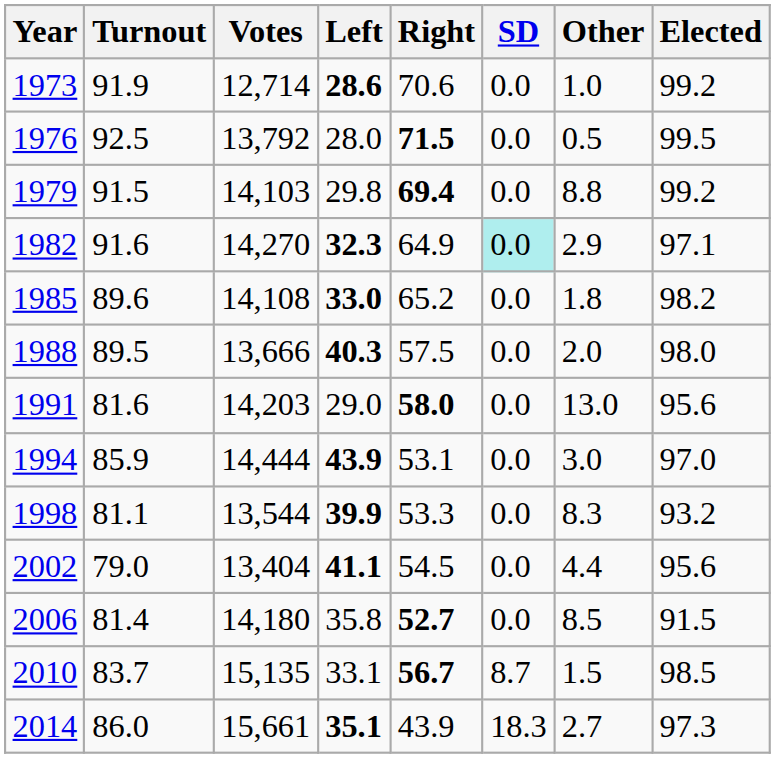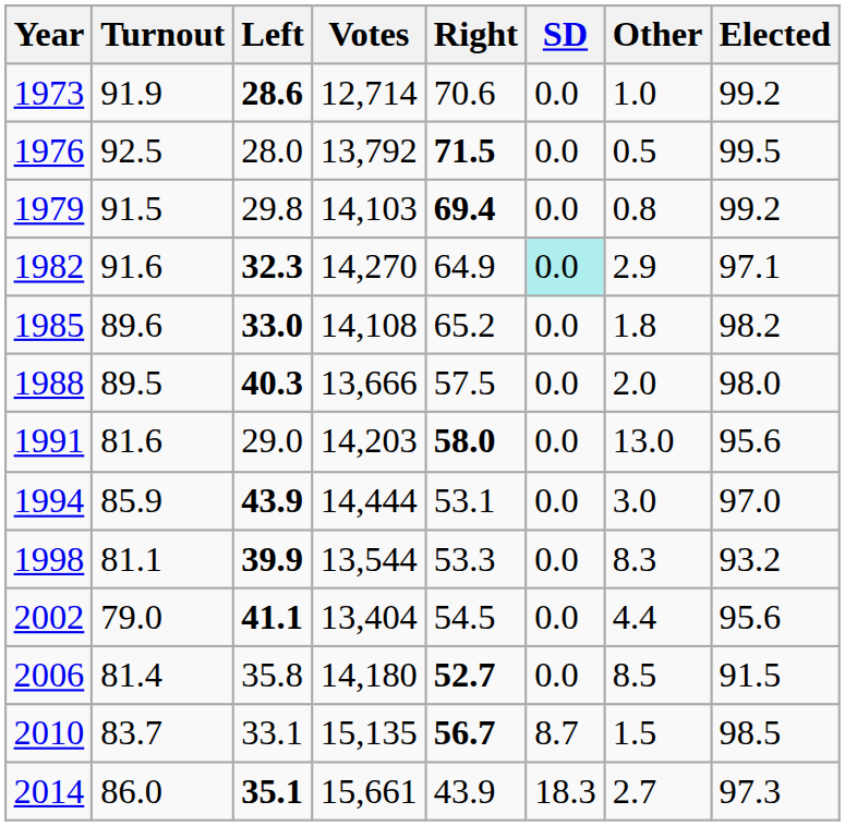 <table class="wikitable sortable" style="font-size: 95%;">
 <tr>
 <th>Year</th>
 <th>Turnout</th>
+<th>Left</th>
 <th>Votes</th>
-<th>Left</th>
 <th>Right</th>
 <th><a href='#'>SD</a></th>
 <th>Other</th>
 <th>Elected</th>
 </tr>
 <tr>
 <td><a href='#'>1973</a></td>
 <td>91.9</td>
+<td><strong>28.6</strong></td>
 <td>12,714</td>
-<td><strong>28.6</strong></td>
 <td>70.6</td>
 <td>0.0</td>
 <td>1.0</td>
 <td>99.2</td>
 </tr>
 <tr>
 <td><a href='#'>1976</a></td>
 <td>92.5</td>
+<td>28.0</td>
 <td>13,792</td>
-<td>28.0</td>
 <td><strong>71.5</strong></td>
 <td>0.0</td>
 <td>0.5</td>
 <td>99.5</td>
 </tr>
 <tr>
 <td><a href='#'>1979</a></td>
 <td>91.5</td>
+<td>29.8</td>
 <td>14,103</td>
-<td>29.8</td>
 <td><strong>69.4</strong></td>
 <td>0.0</td>
-<td>8.8</td>
+<td>0.8</td>
 <td>99.2</td>
 </tr>
 <tr>
 <td><a href='#'>1982</a></td>
 <td>91.6</td>
+<td><strong>32.3</strong></td>
 <td>14,270</td>
-<td><strong>32.3</strong></td>
 <td>64.9</td>
 <td style="background: paleturquoise;">0.0</td>
 <td>2.9</td>
 <td>97.1</td>
 </tr>
 <tr>
 <td><a href='#'>1985</a></td>
 <td>89.6</td>
+<td><strong>33.0</strong></td>
 <td>14,108</td>
-<td><strong>33.0</strong></td>
 <td>65.2</td>
 <td>0.0</td>
 <td>1.8</td>
 <td>98.2</td>
 </tr>
 <tr>
 <td><a href='#'>1988</a></td>
 <td>89.5</td>
+<td><strong>40.3</strong></td>
 <td>13,666</td>
-<td><strong>40.3</strong></td>
 <td>57.5</td>
 <td>0.0</td>
 <td>2.0</td>
 <td>98.0</td>
 </tr>
 <tr>
 <td><a href='#'>1991</a></td>
 <td>81.6</td>
+<td>29.0</td>
 <td>14,203</td>
-<td>29.0</td>
 <td><strong>58.0</strong></td>
 <td>0.0</td>
 <td>13.0</td>
 <td>95.6</td>
 </tr>
 <tr>
 <td><a href='#'>1994</a></td>
 <td>85.9</td>
+<td><strong>43.9</strong></td>
 <td>14,444</td>
-<td><strong>43.9</strong></td>
 <td>53.1</td>
 <td>0.0</td>
 <td>3.0</td>
 <td>97.0</td>
 </tr>
 <tr>
 <td><a href='#'>1998</a></td>
 <td>81.1</td>
+<td><strong>39.9</strong></td>
 <td>13,544</td>
-<td><strong>39.9</strong></td>
 <td>53.3</td>
 <td>0.0</td>
 <td>8.3</td>
 <td>93.2</td>
 </tr>
 <tr>
 <td><a href='#'>2002</a></td>
 <td>79.0</td>
+<td><strong>41.1</strong></td>
 <td>13,404</td>
-<td><strong>41.1</strong></td>
 <td>54.5</td>
 <td>0.0</td>
 <td>4.4</td>
 <td>95.6</td>
 </tr>
 <tr>
 <td><a href='#'>2006</a></td>
 <td>81.4</td>
+<td>35.8</td>
 <td>14,180</td>
-<td>35.8</td>
 <td><strong>52.7</strong></td>
 <td>0.0</td>
 <td>8.5</td>
 <td>91.5</td>
 </tr>
 <tr>
 <td><a href='#'>2010</a></td>
 <td>83.7</td>
+<td>33.1</td>
 <td>15,135</td>
-<td>33.1</td>
 <td><strong>56.7</strong></td>
 <td>8.7</td>
 <td>1.5</td>
 <td>98.5</td>
 </tr>
 <tr>
 <td><a href='#'>2014</a></td>
 <td>86.0</td>
+<td><strong>35.1</strong></td>
 <td>15,661</td>
-<td><strong>35.1</strong></td>
 <td>43.9</td>
 <td>18.3</td>
 <td>2.7</td>
 <td>97.3</td>
 </tr>
 </table>
